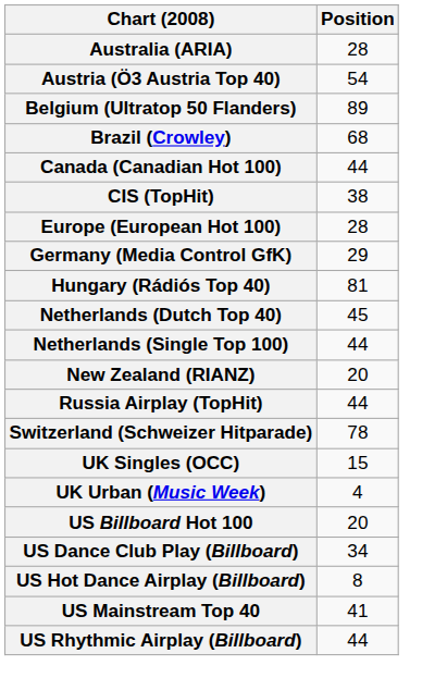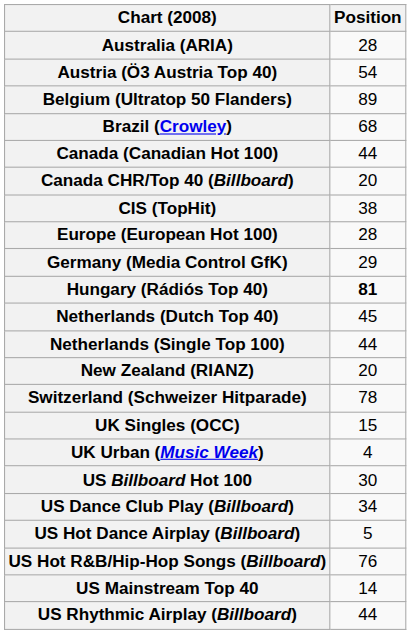 <table class="wikitable plainrowheaders sortable" style="text-align:center">
 <tr>
 <th scope="col">Chart (2008)</th>
 <th scope="col">Position</th>
 </tr>
 <tr>
 <th scope="row">Australia (ARIA)</th>
 <td>28</td>
 </tr>
 <tr>
 <th scope="row">Austria (Ö3 Austria Top 40)</th>
 <td>54</td>
 </tr>
 <tr>
 <th scope="row">Belgium (Ultratop 50 Flanders)</th>
 <td>89</td>
 </tr>
 <tr>
 <th scope="row">Brazil (<a href='#'>Crowley</a>)</th>
 <td>68</td>
 </tr>
 <tr>
 <th scope="row">Canada (Canadian Hot 100)</th>
 <td>44</td>
 </tr>
 <tr>
+<th scope="row">Canada CHR/Top 40 (<em>Billboard</em>)</th>
+<td>20</td>
+</tr>
+<tr>
 <th scope="row">CIS (TopHit)</th>
 <td>38</td>
 </tr>
 <tr>
 <th scope="row">Europe (European Hot 100)</th>
 <td>28</td>
 </tr>
 <tr>
 <th scope="row">Germany (Media Control GfK)</th>
 <td>29</td>
 </tr>
 <tr>
 <th scope="row">Hungary (Rádiós Top 40)</th>
-<td>81</td>
+<td><strong>81</strong></td>
 </tr>
 <tr>
 <th scope="row">Netherlands (Dutch Top 40)</th>
 <td>45</td>
 </tr>
 <tr>
 <th scope="row">Netherlands (Single Top 100)</th>
 <td>44</td>
 </tr>
 <tr>
 <th scope="row">New Zealand (RIANZ)</th>
 <td>20</td>
-</tr>
-<tr>
-<th scope="row">Russia Airplay (TopHit)</th>
-<td>44</td>
 </tr>
 <tr>
 <th scope="row">Switzerland (Schweizer Hitparade)</th>
 <td>78</td>
 </tr>
 <tr>
 <th scope="row">UK Singles (OCC)</th>
 <td>15</td>
 </tr>
 <tr>
 <th scope="row">UK Urban (<em><a href='#'>Music Week</a></em>)</th>
 <td>4</td>
 </tr>
 <tr>
 <th scope="row">US <em>Billboard</em> Hot 100</th>
-<td>20</td>
+<td>30</td>
 </tr>
 <tr>
 <th scope="row">US Dance Club Play (<em>Billboard</em>)</th>
 <td>34</td>
 </tr>
 <tr>
 <th scope="row">US Hot Dance Airplay (<em>Billboard</em>)</th>
-<td>8</td>
+<td>5</td>
+</tr>
+<tr>
+<th scope="row">US Hot R&B/Hip-Hop Songs (<em>Billboard</em>)</th>
+<td>76</td>
 </tr>
 <tr>
 <th scope="row">US Mainstream Top 40</th>
-<td>41</td>
+<td>14</td>
 </tr>
 <tr>
 <th scope="row">US Rhythmic Airplay (<em>Billboard</em>)</th>
 <td>44</td>
 </tr>
 </table>
